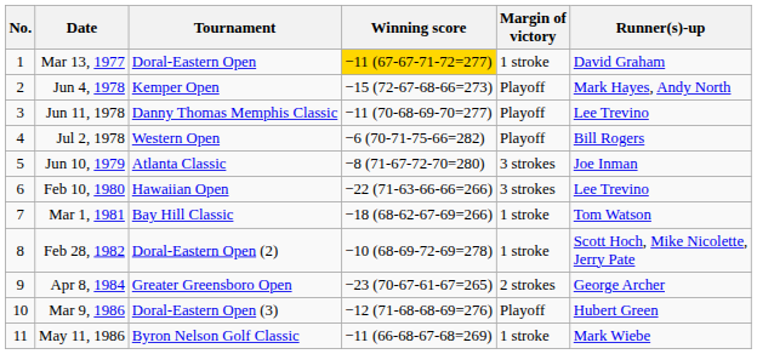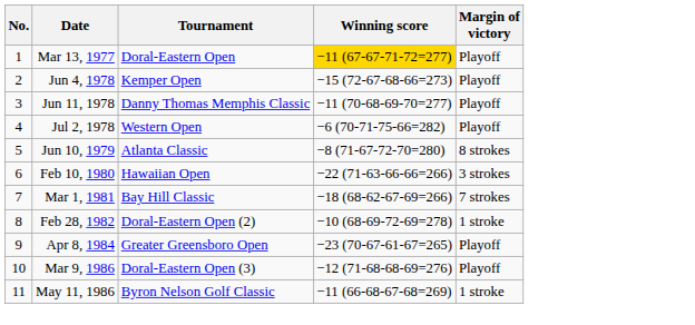 <table class="wikitable" style="font-size:95%;">
 <tr>
 <th>No.</th>
 <th>Date</th>
 <th>Tournament</th>
 <th>Winning score</th>
 <th>Margin of<br>victory</th>
-<th>Runner(s)-up</th>
 </tr>
 <tr>
 <td align=center>1</td>
 <td align=right>Mar 13, <a href='#'>1977</a></td>
 <td><a href='#'>Doral-Eastern Open</a></td>
 <td style="background: gold;">−11 (67-67-71-72=277)</td>
-<td>1 stroke</td>
-<td> <a href='#'>David Graham</a></td>
+<td>Playoff</td>
 </tr>
 <tr>
 <td align=center>2</td>
 <td align=right>Jun 4, <a href='#'>1978</a></td>
 <td><a href='#'>Kemper Open</a></td>
 <td>−15 (72-67-68-66=273)</td>
 <td>Playoff</td>
-<td> <a href='#'>Mark Hayes</a>,  <a href='#'>Andy North</a></td>
 </tr>
 <tr>
 <td align=center>3</td>
 <td align=right>Jun 11, 1978</td>
 <td><a href='#'>Danny Thomas Memphis Classic</a></td>
 <td>−11 (70-68-69-70=277)</td>
 <td>Playoff</td>
-<td> <a href='#'>Lee Trevino</a></td>
 </tr>
 <tr>
 <td align=center>4</td>
 <td align=right>Jul 2, 1978</td>
 <td><a href='#'>Western Open</a></td>
 <td>−6 (70-71-75-66=282)</td>
 <td>Playoff</td>
-<td> <a href='#'>Bill Rogers</a></td>
 </tr>
 <tr>
 <td align=center>5</td>
 <td align=right>Jun 10, <a href='#'>1979</a></td>
 <td><a href='#'>Atlanta Classic</a></td>
 <td>−8 (71-67-72-70=280)</td>
-<td>3 strokes</td>
-<td> <a href='#'>Joe Inman</a></td>
+<td>8 strokes</td>
 </tr>
 <tr>
 <td align=center>6</td>
 <td align=right>Feb 10, <a href='#'>1980</a></td>
 <td><a href='#'>Hawaiian Open</a></td>
 <td>−22 (71-63-66-66=266)</td>
 <td>3 strokes</td>
-<td> <a href='#'>Lee Trevino</a></td>
 </tr>
 <tr>
 <td align=center>7</td>
 <td align=right>Mar 1, <a href='#'>1981</a></td>
 <td><a href='#'>Bay Hill Classic</a></td>
 <td>−18 (68-62-67-69=266)</td>
-<td>1 stroke</td>
-<td> <a href='#'>Tom Watson</a></td>
+<td>7 strokes</td>
 </tr>
 <tr>
 <td align=center>8</td>
 <td align=right>Feb 28, <a href='#'>1982</a></td>
 <td><a href='#'>Doral-Eastern Open</a> (2)</td>
 <td>−10 (68-69-72-69=278)</td>
 <td>1 stroke</td>
-<td> <a href='#'>Scott Hoch</a>,  <a href='#'>Mike Nicolette</a>,<br> <a href='#'>Jerry Pate</a></td>
 </tr>
 <tr>
 <td align=center>9</td>
 <td align=right>Apr 8, <a href='#'>1984</a></td>
 <td><a href='#'>Greater Greensboro Open</a></td>
 <td>−23 (70-67-61-67=265)</td>
-<td>2 strokes</td>
-<td> <a href='#'>George Archer</a></td>
+<td>Playoff</td>
 </tr>
 <tr>
 <td align=center>10</td>
 <td align=right>Mar 9, <a href='#'>1986</a></td>
 <td><a href='#'>Doral-Eastern Open</a> (3)</td>
 <td>−12 (71-68-68-69=276)</td>
 <td>Playoff</td>
-<td> <a href='#'>Hubert Green</a></td>
 </tr>
 <tr>
 <td align=center>11</td>
 <td align=right>May 11, 1986</td>
 <td><a href='#'>Byron Nelson Golf Classic</a></td>
 <td>−11 (66-68-67-68=269)</td>
 <td>1 stroke</td>
-<td> <a href='#'>Mark Wiebe</a></td>
 </tr>
 </table>
